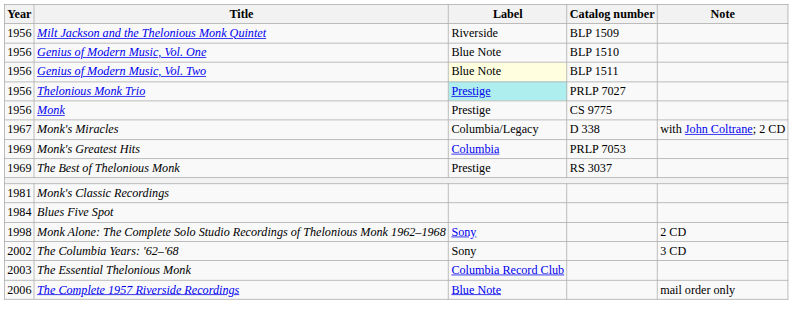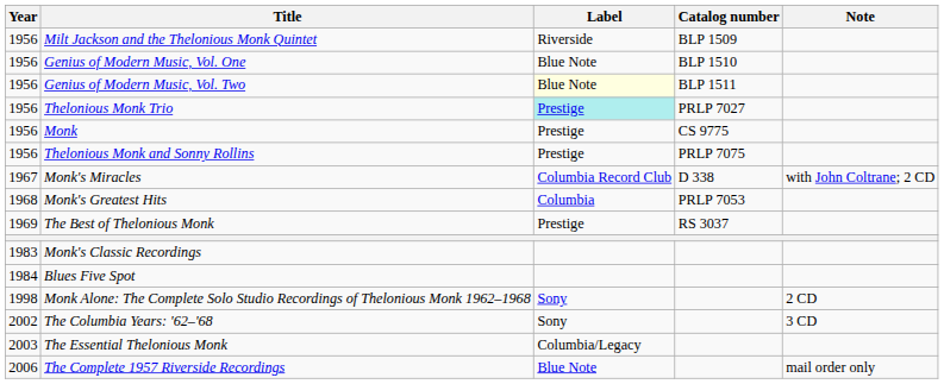 <table class="wikitable">
 <tr>
 <th>Year</th>
 <th>Title</th>
 <th>Label</th>
 <th>Catalog number</th>
 <th>Note</th>
 </tr>
 <tr>
 <td>1956</td>
 <td><em><a href='#'>Milt Jackson and the Thelonious Monk Quintet</a></em></td>
 <td>Riverside</td>
 <td>BLP 1509</td>
 <td></td>
 </tr>
 <tr>
 <td>1956</td>
 <td><a href='#'><em>Genius of Modern Music, Vol. One</em></a></td>
 <td>Blue Note</td>
 <td>BLP 1510</td>
 <td></td>
 </tr>
 <tr>
 <td>1956</td>
 <td><a href='#'><em>Genius of Modern Music, Vol. Two</em></a></td>
 <td style="background: lightyellow;">Blue Note</td>
 <td>BLP 1511</td>
 <td></td>
 </tr>
 <tr>
 <td>1956</td>
 <td><em><a href='#'>Thelonious Monk Trio</a></em></td>
 <td style="background: paleturquoise;"><a href='#'>Prestige</a></td>
 <td>PRLP 7027</td>
 <td></td>
 </tr>
 <tr>
 <td>1956</td>
 <td><em><a href='#'>Monk</a></em></td>
 <td>Prestige</td>
 <td>CS 9775</td>
 <td></td>
 </tr>
 <tr>
+<td>1956</td>
+<td><em><a href='#'>Thelonious Monk and Sonny Rollins</a></em></td>
+<td>Prestige</td>
+<td>PRLP 7075</td>
+<td></td>
+</tr>
+<tr>
 <td>1967</td>
 <td><em>Monk's Miracles</em></td>
-<td>Columbia/Legacy</td>
+<td><a href='#'>Columbia Record Club</a></td>
 <td>D 338</td>
 <td>with <a href='#'>John Coltrane</a>; 2 CD</td>
 </tr>
 <tr>
-<td>1969</td>
+<td>1968</td>
 <td><em>Monk's Greatest Hits</em></td>
 <td><a href='#'>Columbia</a></td>
 <td>PRLP 7053</td>
 <td></td>
 </tr>
 <tr>
 <td>1969</td>
 <td><em>The Best of Thelonious Monk</em></td>
 <td>Prestige</td>
 <td>RS 3037</td>
 <td></td>
 </tr>
 <tr>
 <th colspan="5"></th>
 </tr>
 <tr>
-<td>1981</td>
+<td>1983</td>
 <td><em>Monk's Classic Recordings</em></td>
 <td></td>
 <td></td>
 <td></td>
 </tr>
 <tr>
 <td>1984</td>
 <td><em>Blues Five Spot</em></td>
 <td></td>
 <td></td>
 <td></td>
 </tr>
 <tr>
 <td>1998</td>
 <td><em>Monk Alone: The Complete Solo Studio Recordings of Thelonious Monk 1962–1968</em></td>
 <td><a href='#'>Sony</a></td>
 <td></td>
 <td>2 CD</td>
 </tr>
 <tr>
 <td>2002</td>
 <td><em>The Columbia Years: '62–'68</em></td>
 <td>Sony</td>
 <td></td>
 <td>3 CD</td>
 </tr>
 <tr>
 <td>2003</td>
 <td><em>The Essential Thelonious Monk</em></td>
-<td><a href='#'>Columbia Record Club</a></td>
+<td>Columbia/Legacy</td>
 <td></td>
 <td></td>
 </tr>
 <tr>
 <td>2006</td>
 <td><em><a href='#'>The Complete 1957 Riverside Recordings</a></em></td>
 <td><a href='#'>Blue Note</a></td>
 <td></td>
 <td>mail order only</td>
 </tr>
 </table>
